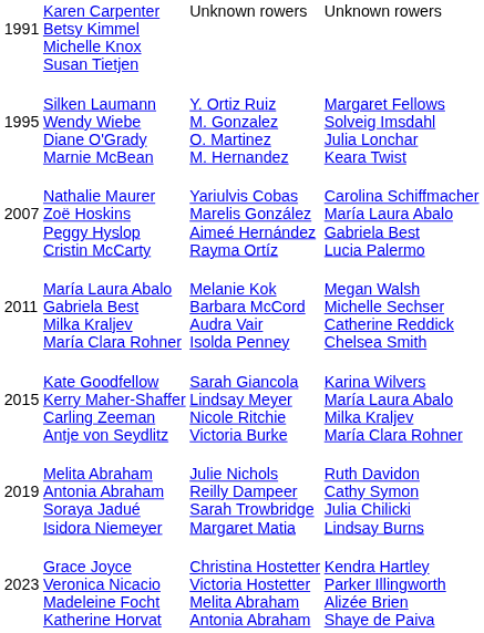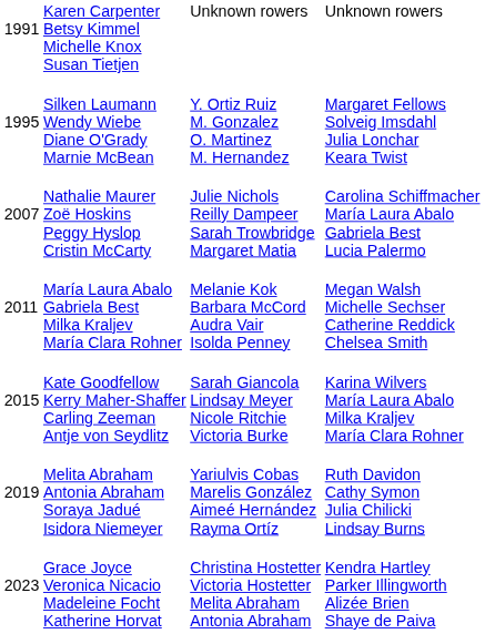 <table>
 <tr>
 <td>1991</td>
 <td><br><a href='#'>Karen Carpenter</a><br><a href='#'>Betsy Kimmel</a><br><a href='#'>Michelle Knox</a><br><a href='#'>Susan Tietjen</a></td>
 <td valign=top><br>Unknown rowers</td>
 <td valign=top><br>Unknown rowers</td>
 </tr>
 <tr>
 <td>1995</td>
 <td><br><a href='#'>Silken Laumann</a><br><a href='#'>Wendy Wiebe</a><br><a href='#'>Diane O'Grady</a><br><a href='#'>Marnie McBean</a></td>
 <td><br><a href='#'>Y. Ortiz Ruiz</a><br><a href='#'>M. Gonzalez</a><br><a href='#'>O. Martinez</a><br><a href='#'>M. Hernandez</a></td>
 <td><br><a href='#'>Margaret Fellows</a><br><a href='#'>Solveig Imsdahl</a><br><a href='#'>Julia Lonchar</a><br><a href='#'>Keara Twist</a></td>
 </tr>
 <tr>
 <td>2007</td>
 <td><br><a href='#'>Nathalie Maurer</a><br><a href='#'>Zoë Hoskins</a><br><a href='#'>Peggy Hyslop</a><br><a href='#'>Cristin McCarty</a></td>
-<td><br><a href='#'>Yariulvis Cobas</a><br><a href='#'>Marelis González</a><br><a href='#'>Aimeé Hernández</a><br><a href='#'>Rayma Ortíz</a></td>
+<td><br><a href='#'>Julie Nichols</a><br><a href='#'>Reilly Dampeer</a><br><a href='#'>Sarah Trowbridge</a><br><a href='#'>Margaret Matia</a></td>
 <td><br><a href='#'>Carolina Schiffmacher</a><br><a href='#'>María Laura Abalo</a><br><a href='#'>Gabriela Best</a><br><a href='#'>Lucia Palermo</a></td>
 </tr>
 <tr>
 <td>2011<br></td>
 <td><br><a href='#'>María Laura Abalo</a><br> <a href='#'>Gabriela Best</a><br> <a href='#'>Milka Kraljev</a><br> <a href='#'>María Clara Rohner</a></td>
 <td><br><a href='#'>Melanie Kok</a><br> <a href='#'>Barbara McCord</a><br> <a href='#'>Audra Vair</a><br> <a href='#'>Isolda Penney</a></td>
 <td> <br><a href='#'>Megan Walsh</a><br> <a href='#'>Michelle Sechser</a><br> <a href='#'>Catherine Reddick</a><br> <a href='#'>Chelsea Smith</a></td>
 </tr>
 <tr>
 <td>2015<br></td>
 <td><br><a href='#'>Kate Goodfellow</a><br><a href='#'>Kerry Maher-Shaffer</a><br><a href='#'>Carling Zeeman</a><br><a href='#'>Antje von Seydlitz</a></td>
 <td><br><a href='#'>Sarah Giancola</a><br><a href='#'>Lindsay Meyer</a><br><a href='#'>Nicole Ritchie</a><br><a href='#'>Victoria Burke</a></td>
 <td><br><a href='#'>Karina Wilvers</a><br><a href='#'>María Laura Abalo</a><br><a href='#'>Milka Kraljev</a><br><a href='#'>María Clara Rohner</a></td>
 </tr>
 <tr>
 <td>2019<br></td>
 <td><br><a href='#'>Melita Abraham</a><br><a href='#'>Antonia Abraham</a><br><a href='#'>Soraya Jadué</a><br><a href='#'>Isidora Niemeyer</a></td>
-<td><br><a href='#'>Julie Nichols</a><br><a href='#'>Reilly Dampeer</a><br><a href='#'>Sarah Trowbridge</a><br><a href='#'>Margaret Matia</a></td>
+<td><br><a href='#'>Yariulvis Cobas</a><br><a href='#'>Marelis González</a><br><a href='#'>Aimeé Hernández</a><br><a href='#'>Rayma Ortíz</a></td>
 <td><br><a href='#'>Ruth Davidon</a><br> <a href='#'>Cathy Symon</a><br> <a href='#'>Julia Chilicki</a><br> <a href='#'>Lindsay Burns</a></td>
 </tr>
 <tr>
 <td>2023<br></td>
 <td><br><a href='#'>Grace Joyce</a><br><a href='#'>Veronica Nicacio</a><br><a href='#'>Madeleine Focht</a><br><a href='#'>Katherine Horvat</a></td>
 <td><br><a href='#'>Christina Hostetter</a><br><a href='#'>Victoria Hostetter</a><br><a href='#'>Melita Abraham</a><br><a href='#'>Antonia Abraham</a></td>
 <td><br><a href='#'>Kendra Hartley</a><br><a href='#'>Parker Illingworth</a><br><a href='#'>Alizée Brien</a><br><a href='#'>Shaye de Paiva</a></td>
 </tr>
 </table>
